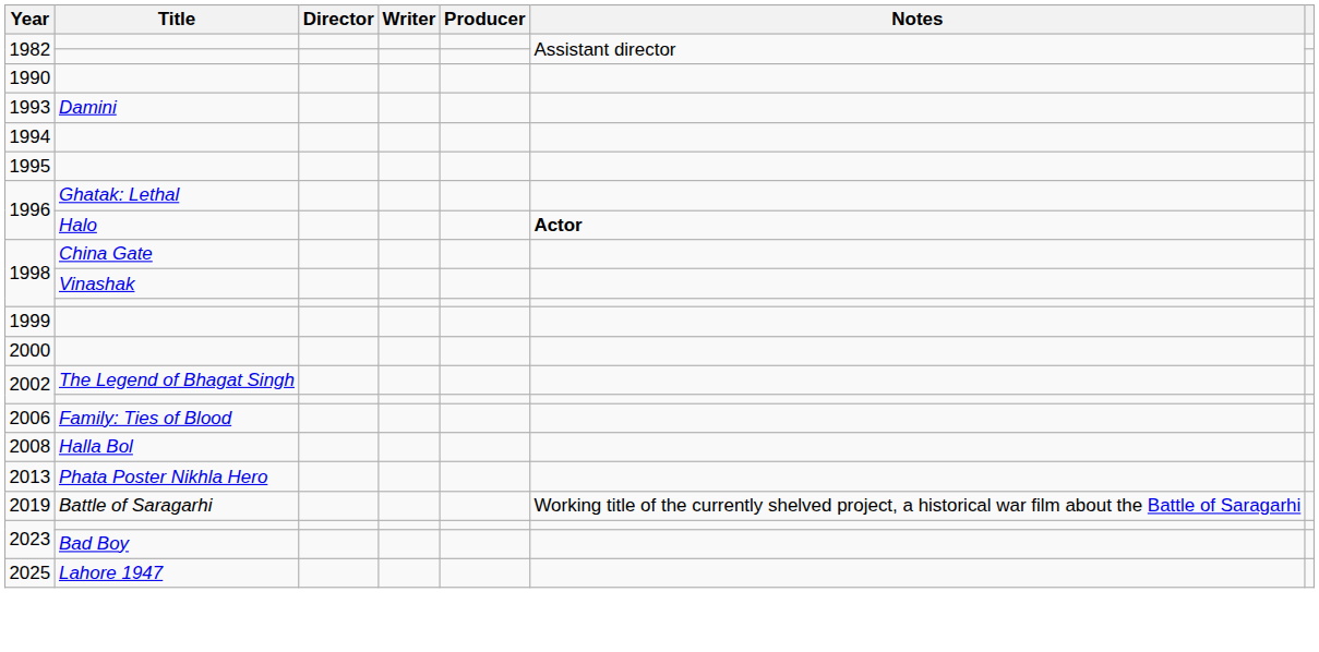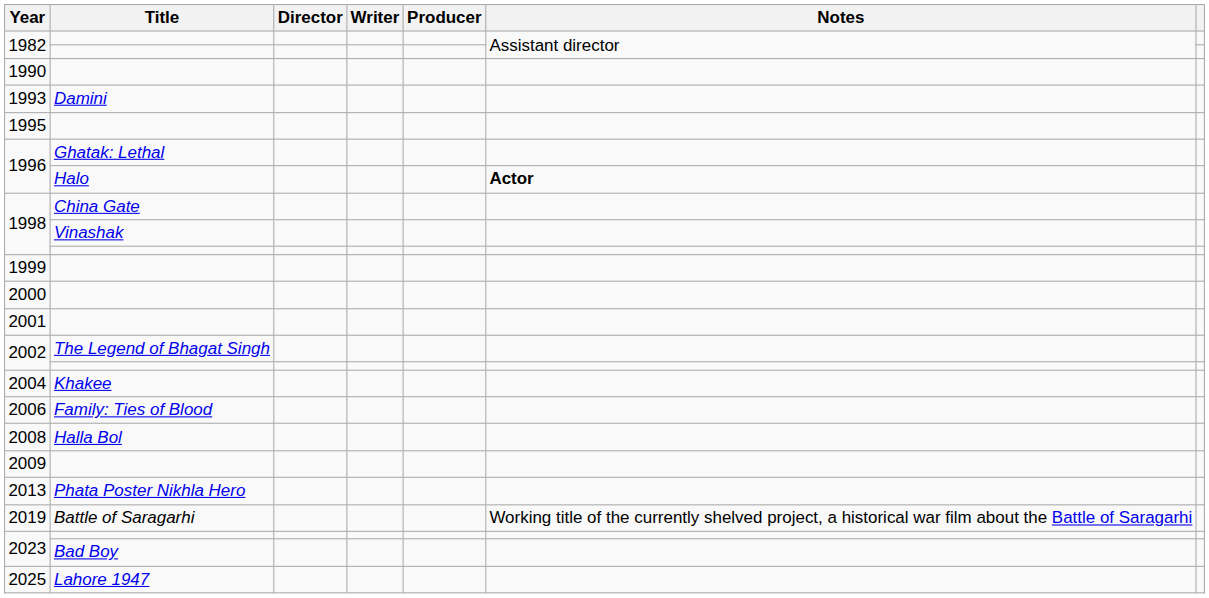 <table class="wikitable sortable">
 <tr>
 <th scope="col">Year</th>
 <th scope="col">Title</th>
 <th scope="col">Director</th>
 <th scope="col">Writer</th>
 <th scope="col">Producer</th>
 <th scope="col">Notes</th>
 <th scope="col" class="unsortable"></th>
 </tr>
 <tr>
 <td rowspan="2">1982</td>
 <td></td>
 <td></td>
 <td></td>
 <td></td>
 <td rowspan="2">Assistant director</td>
 <td></td>
 </tr>
 <tr>
 <td></td>
 <td></td>
 <td></td>
 <td></td>
 <td></td>
 </tr>
 <tr>
 <td>1990</td>
 <td></td>
 <td></td>
 <td></td>
 <td></td>
 <td></td>
 <td></td>
 </tr>
 <tr>
 <td>1993</td>
 <td><em><a href='#'>Damini</a></em></td>
-<td></td>
-<td></td>
-<td></td>
-<td></td>
-<td></td>
-</tr>
-<tr>
-<td>1994</td>
-<td></td>
 <td></td>
 <td></td>
 <td></td>
 <td></td>
 <td></td>
 </tr>
 <tr>
 <td>1995</td>
 <td></td>
 <td></td>
 <td></td>
 <td></td>
 <td></td>
 <td></td>
 </tr>
 <tr>
 <td rowspan="2">1996</td>
 <td><em><a href='#'>Ghatak: Lethal</a></em></td>
 <td></td>
 <td></td>
 <td></td>
 <td></td>
 <td></td>
 </tr>
 <tr>
 <td><em><a href='#'>Halo</a></em></td>
 <td></td>
 <td></td>
 <td></td>
 <td><strong>Actor</strong></td>
 <td></td>
 </tr>
 <tr>
 <td rowspan="3">1998</td>
 <td><em><a href='#'>China Gate</a></em></td>
 <td></td>
 <td></td>
 <td></td>
 <td></td>
 <td></td>
 </tr>
 <tr>
 <td><em><a href='#'>Vinashak</a></em></td>
 <td></td>
 <td></td>
 <td></td>
 <td></td>
 <td></td>
 </tr>
 <tr>
 <td></td>
 <td></td>
 <td></td>
 <td></td>
 <td></td>
 <td></td>
 </tr>
 <tr>
 <td>1999</td>
 <td></td>
 <td></td>
 <td></td>
 <td></td>
 <td></td>
 <td></td>
 </tr>
 <tr>
 <td>2000</td>
 <td></td>
 <td></td>
 <td></td>
 <td></td>
 <td></td>
 <td></td>
 </tr>
 <tr>
+<td>2001</td>
+<td></td>
+<td></td>
+<td></td>
+<td></td>
+<td></td>
+<td></td>
+</tr>
+<tr>
 <td rowspan="2">2002</td>
 <td><em><a href='#'>The Legend of Bhagat Singh</a></em></td>
 <td></td>
 <td></td>
 <td></td>
 <td></td>
 <td></td>
 </tr>
 <tr>
 <td></td>
+<td></td>
+<td></td>
+<td></td>
+<td></td>
+<td></td>
+</tr>
+<tr>
+<td>2004</td>
+<td><em><a href='#'>Khakee</a></em></td>
 <td></td>
 <td></td>
 <td></td>
 <td></td>
 <td></td>
 </tr>
 <tr>
 <td>2006</td>
 <td><em><a href='#'>Family: Ties of Blood</a></em></td>
 <td></td>
 <td></td>
 <td></td>
 <td></td>
 <td></td>
 </tr>
 <tr>
 <td>2008</td>
 <td><em><a href='#'>Halla Bol</a></em></td>
+<td></td>
+<td></td>
+<td></td>
+<td></td>
+<td></td>
+</tr>
+<tr>
+<td>2009</td>
+<td></td>
 <td></td>
 <td></td>
 <td></td>
 <td></td>
 <td></td>
 </tr>
 <tr>
 <td>2013</td>
 <td><em><a href='#'>Phata Poster Nikhla Hero</a></em></td>
 <td></td>
 <td></td>
 <td></td>
 <td></td>
 <td></td>
 </tr>
 <tr>
 <td>2019</td>
 <td><em>Battle of Saragarhi</em></td>
 <td></td>
 <td></td>
 <td></td>
 <td>Working title of the currently shelved project, a historical war film about the <a href='#'>Battle of Saragarhi</a></td>
 <td></td>
 </tr>
 <tr>
 <td rowspan="2">2023</td>
 <td></td>
 <td></td>
 <td></td>
 <td></td>
 <td></td>
 <td style="text-align:center"></td>
 </tr>
 <tr>
 <td><em><a href='#'>Bad Boy</a></em></td>
 <td></td>
 <td></td>
 <td></td>
 <td></td>
 <td></td>
 </tr>
 <tr>
 <td>2025</td>
 <td><em><a href='#'>Lahore 1947</a></em></td>
 <td></td>
 <td></td>
 <td></td>
 <td></td>
 <td></td>
 </tr>
 </table>
